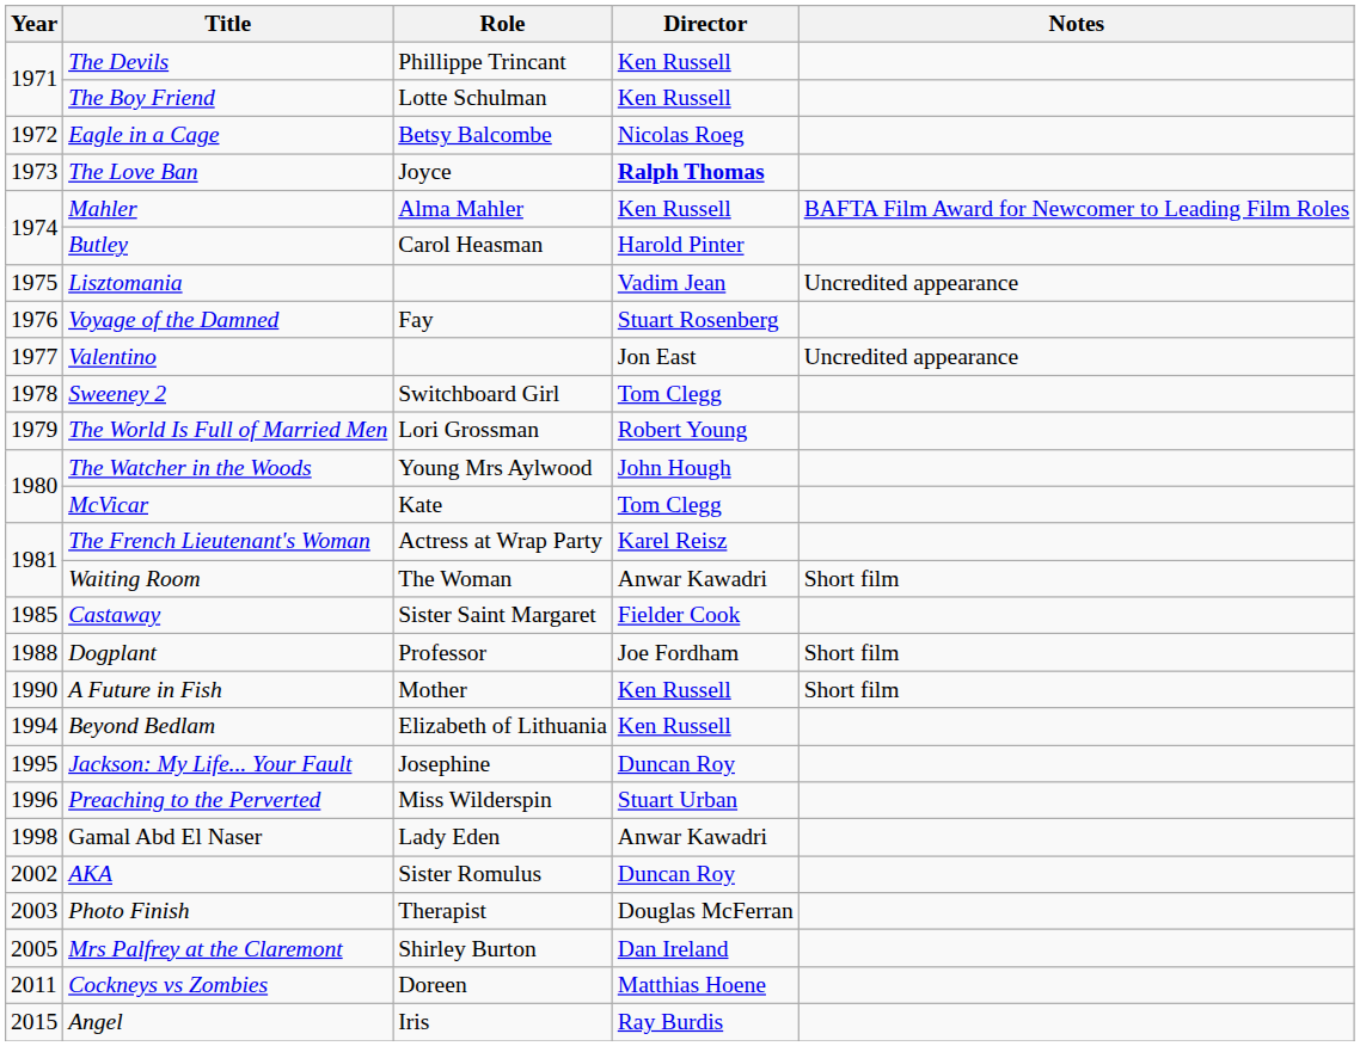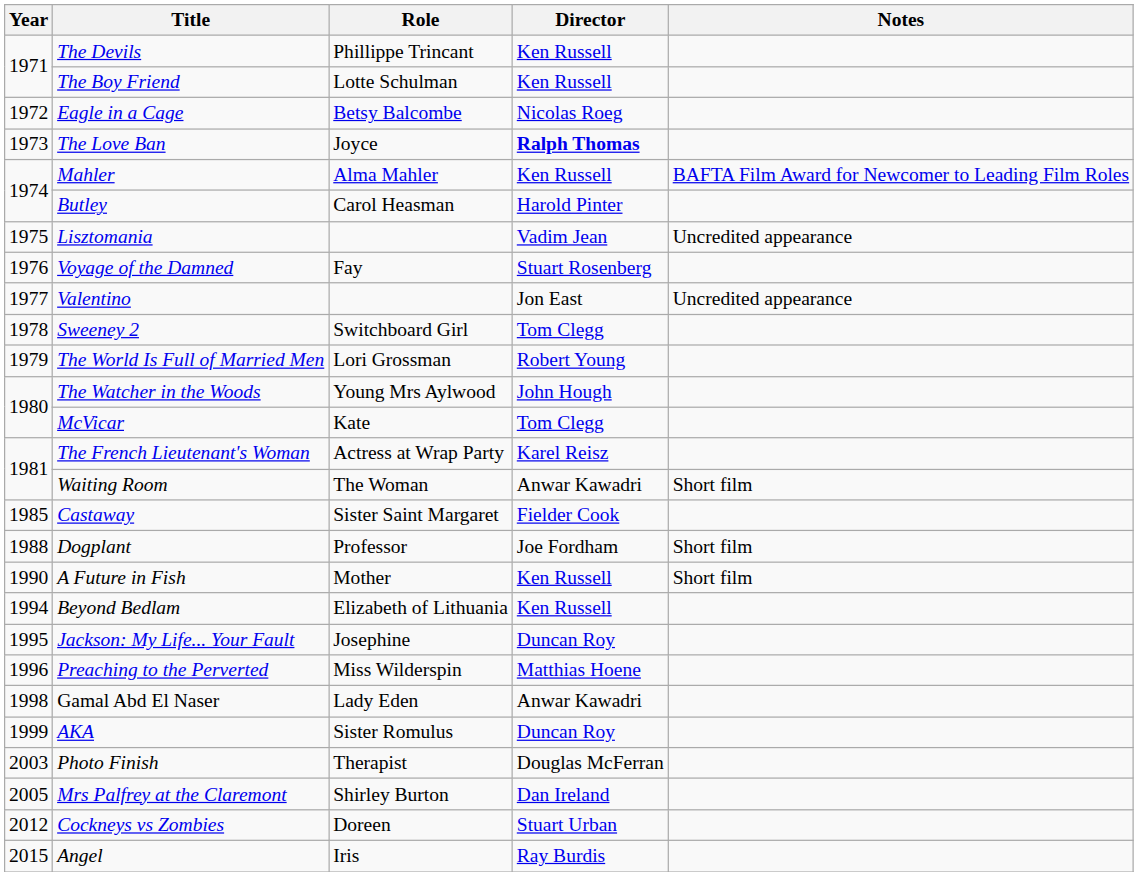 <table class="wikitable sortable">
 <tr>
 <th>Year</th>
 <th>Title</th>
 <th>Role</th>
 <th>Director</th>
 <th class="unsortable">Notes</th>
 </tr>
 <tr>
 <td rowspan=2>1971</td>
 <td><em><a href='#'>The Devils</a></em></td>
 <td>Phillippe Trincant</td>
 <td><a href='#'>Ken Russell</a></td>
 <td></td>
 </tr>
 <tr>
 <td><em><a href='#'>The Boy Friend</a></em></td>
 <td>Lotte Schulman</td>
 <td><a href='#'>Ken Russell</a></td>
 <td></td>
 </tr>
 <tr>
 <td>1972</td>
 <td><em><a href='#'>Eagle in a Cage</a></em></td>
 <td><a href='#'>Betsy Balcombe</a></td>
 <td><a href='#'>Nicolas Roeg</a></td>
 <td></td>
 </tr>
 <tr>
 <td>1973</td>
 <td><em><a href='#'>The Love Ban</a></em></td>
 <td>Joyce</td>
 <td><strong><a href='#'>Ralph Thomas</a></strong></td>
 <td></td>
 </tr>
 <tr>
 <td rowspan=2>1974</td>
 <td><em><a href='#'>Mahler</a></em></td>
 <td><a href='#'>Alma Mahler</a></td>
 <td><a href='#'>Ken Russell</a></td>
 <td><a href='#'>BAFTA Film Award for Newcomer to Leading Film Roles</a></td>
 </tr>
 <tr>
 <td><em><a href='#'>Butley</a></em></td>
 <td>Carol Heasman</td>
 <td><a href='#'>Harold Pinter</a></td>
 <td></td>
 </tr>
 <tr>
 <td>1975</td>
 <td><em><a href='#'>Lisztomania</a></em></td>
 <td></td>
 <td><a href='#'>Vadim Jean</a></td>
 <td>Uncredited appearance</td>
 </tr>
 <tr>
 <td>1976</td>
 <td><em><a href='#'>Voyage of the Damned</a></em></td>
 <td>Fay</td>
 <td><a href='#'>Stuart Rosenberg</a></td>
 <td></td>
 </tr>
 <tr>
 <td>1977</td>
 <td><em><a href='#'>Valentino</a></em></td>
 <td></td>
 <td>Jon East</td>
 <td>Uncredited appearance</td>
 </tr>
 <tr>
 <td>1978</td>
 <td><em><a href='#'>Sweeney 2</a></em></td>
 <td>Switchboard Girl</td>
 <td><a href='#'>Tom Clegg</a></td>
 <td></td>
 </tr>
 <tr>
 <td>1979</td>
 <td><em><a href='#'>The World Is Full of Married Men</a></em></td>
 <td>Lori Grossman</td>
 <td><a href='#'>Robert Young</a></td>
 <td></td>
 </tr>
 <tr>
 <td rowspan=2>1980</td>
 <td><em><a href='#'>The Watcher in the Woods</a></em></td>
 <td>Young Mrs Aylwood</td>
 <td><a href='#'>John Hough</a></td>
 <td></td>
 </tr>
 <tr>
 <td><em><a href='#'>McVicar</a></em></td>
 <td>Kate</td>
 <td><a href='#'>Tom Clegg</a></td>
 <td></td>
 </tr>
 <tr>
 <td rowspan=2>1981</td>
 <td><em><a href='#'>The French Lieutenant's Woman</a></em></td>
 <td>Actress at Wrap Party</td>
 <td><a href='#'>Karel Reisz</a></td>
 <td></td>
 </tr>
 <tr>
 <td><em>Waiting Room</em></td>
 <td>The Woman</td>
 <td>Anwar Kawadri</td>
 <td>Short film</td>
 </tr>
 <tr>
 <td>1985</td>
 <td><em><a href='#'>Castaway</a></em></td>
 <td>Sister Saint Margaret</td>
 <td><a href='#'>Fielder Cook</a></td>
 <td></td>
 </tr>
 <tr>
 <td>1988</td>
 <td><em>Dogplant</em></td>
 <td>Professor</td>
 <td>Joe Fordham</td>
 <td>Short film</td>
 </tr>
 <tr>
 <td>1990</td>
 <td><em>A Future in Fish</em></td>
 <td>Mother</td>
 <td><a href='#'>Ken Russell</a></td>
 <td>Short film</td>
 </tr>
 <tr>
 <td>1994</td>
 <td><em>Beyond Bedlam</em></td>
 <td>Elizabeth of Lithuania</td>
 <td><a href='#'>Ken Russell</a></td>
 <td></td>
 </tr>
 <tr>
 <td>1995</td>
 <td><em><a href='#'>Jackson: My Life... Your Fault</a></em></td>
 <td>Josephine</td>
 <td><a href='#'>Duncan Roy</a></td>
 <td></td>
 </tr>
 <tr>
 <td>1996</td>
 <td><em><a href='#'>Preaching to the Perverted</a></em></td>
 <td>Miss Wilderspin</td>
-<td><a href='#'>Stuart Urban</a></td>
+<td><a href='#'>Matthias Hoene</a></td>
 <td></td>
 </tr>
 <tr>
 <td>1998</td>
 <td>Gamal Abd El Naser</td>
 <td>Lady Eden</td>
 <td>Anwar Kawadri</td>
 <td></td>
 </tr>
 <tr>
-<td>2002</td>
+<td>1999</td>
 <td><em><a href='#'>AKA</a></em></td>
 <td>Sister Romulus</td>
 <td><a href='#'>Duncan Roy</a></td>
 <td></td>
 </tr>
 <tr>
 <td>2003</td>
 <td><em>Photo Finish</em></td>
 <td>Therapist</td>
 <td>Douglas McFerran</td>
 <td></td>
 </tr>
 <tr>
 <td>2005</td>
 <td><em><a href='#'>Mrs Palfrey at the Claremont</a></em></td>
 <td>Shirley Burton</td>
 <td><a href='#'>Dan Ireland</a></td>
 <td></td>
 </tr>
 <tr>
-<td>2011</td>
+<td>2012</td>
 <td><em><a href='#'>Cockneys vs Zombies</a></em></td>
 <td>Doreen</td>
-<td><a href='#'>Matthias Hoene</a></td>
+<td><a href='#'>Stuart Urban</a></td>
 <td></td>
 </tr>
 <tr>
 <td>2015</td>
 <td><em>Angel</em></td>
 <td>Iris</td>
 <td><a href='#'>Ray Burdis</a></td>
 <td></td>
 </tr>
 </table>
